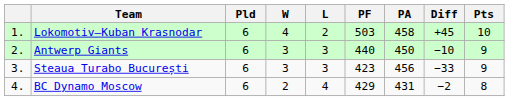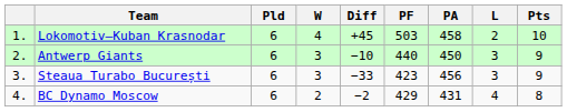 <table class="wikitable" style="text-align:center">
 <tr>
 <th width=25></th>
 <th width=220>Team</th>
 <th width=40>Pld</th>
 <th width=40>W</th>
-<th width=40>L</th>
+<th width=40>Diff</th>
 <th width=40>PF</th>
 <th width=40>PA</th>
-<th width=40>Diff</th>
+<th width=40>L</th>
 <th width=40>Pts</th>
 </tr>
 <tr style="background:#ccffcc;">
 <td>1.</td>
 <td align=left> <a href='#'>Lokomotiv–Kuban Krasnodar</a></td>
 <td>6</td>
 <td>4</td>
-<td>2</td>
+<td>+45</td>
 <td>503</td>
 <td>458</td>
-<td>+45</td>
+<td>2</td>
 <td>10</td>
 </tr>
 <tr style="background:#ccffcc;">
 <td>2.</td>
 <td align=left> <a href='#'>Antwerp Giants</a></td>
 <td>6</td>
 <td>3</td>
-<td>3</td>
+<td>−10</td>
 <td>440</td>
 <td>450</td>
-<td>−10</td>
+<td>3</td>
 <td>9</td>
 </tr>
 <tr>
 <td>3.</td>
 <td align=left> <a href='#'>Steaua Turabo București</a></td>
 <td>6</td>
 <td>3</td>
-<td>3</td>
+<td>−33</td>
 <td>423</td>
 <td>456</td>
-<td>−33</td>
+<td>3</td>
 <td>9</td>
 </tr>
 <tr>
 <td>4.</td>
 <td align=left> <a href='#'>BC Dynamo Moscow</a></td>
 <td>6</td>
 <td>2</td>
-<td>4</td>
+<td>−2</td>
 <td>429</td>
 <td>431</td>
-<td>−2</td>
+<td>4</td>
 <td>8</td>
 </tr>
 </table>
